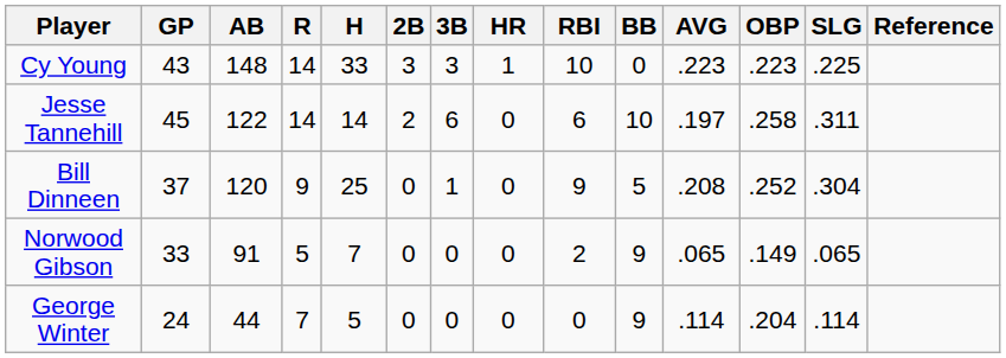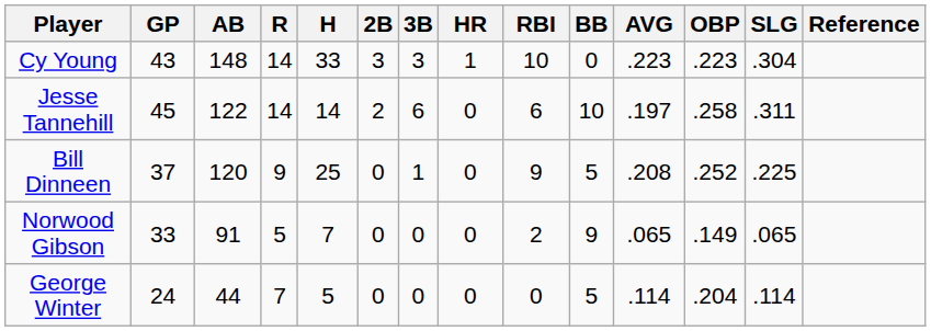 <table class="wikitable sortable" style="text-align:center; font-size: 95%;">
 <tr>
 <th bgcolor="#DDDDFF" width="16%">Player</th>
 <th bgcolor="#DDDDFF" width="9%">GP</th>
 <th bgcolor="#DDDDFF" width="9%">AB</th>
 <th>R</th>
 <th bgcolor="#DDDDFF" width="9%">H</th>
 <th>2B</th>
 <th>3B</th>
 <th bgcolor="#DDDDFF" width="9%">HR</th>
 <th bgcolor="#DDDDFF" width="9%">RBI</th>
 <th>BB</th>
 <th bgcolor="#DDDDFF" width="9%">AVG</th>
 <th>OBP</th>
 <th>SLG</th>
 <th>Reference</th>
 </tr>
 <tr>
 <td><a href='#'>Cy Young</a></td>
 <td>43</td>
 <td>148</td>
 <td>14</td>
 <td>33</td>
 <td>3</td>
 <td>3</td>
 <td>1</td>
 <td>10</td>
 <td>0</td>
 <td>.223</td>
 <td>.223</td>
-<td>.225</td>
+<td>.304</td>
 <td></td>
 </tr>
 <tr>
 <td><a href='#'>Jesse Tannehill</a></td>
 <td>45</td>
 <td>122</td>
 <td>14</td>
 <td>14</td>
 <td>2</td>
 <td>6</td>
 <td>0</td>
 <td>6</td>
 <td>10</td>
 <td>.197</td>
 <td>.258</td>
 <td>.311</td>
 <td></td>
 </tr>
 <tr>
 <td><a href='#'>Bill Dinneen</a></td>
 <td>37</td>
 <td>120</td>
 <td>9</td>
 <td>25</td>
 <td>0</td>
 <td>1</td>
 <td>0</td>
 <td>9</td>
 <td>5</td>
 <td>.208</td>
 <td>.252</td>
-<td>.304</td>
+<td>.225</td>
 <td></td>
 </tr>
 <tr>
 <td><a href='#'>Norwood Gibson</a></td>
 <td>33</td>
 <td>91</td>
 <td>5</td>
 <td>7</td>
 <td>0</td>
 <td>0</td>
 <td>0</td>
 <td>2</td>
 <td>9</td>
 <td>.065</td>
 <td>.149</td>
 <td>.065</td>
 <td></td>
 </tr>
 <tr>
 <td><a href='#'>George Winter</a></td>
 <td>24</td>
 <td>44</td>
 <td>7</td>
 <td>5</td>
 <td>0</td>
 <td>0</td>
 <td>0</td>
 <td>0</td>
-<td>9</td>
+<td>5</td>
 <td>.114</td>
 <td>.204</td>
 <td>.114</td>
 <td></td>
 </tr>
 </table>
